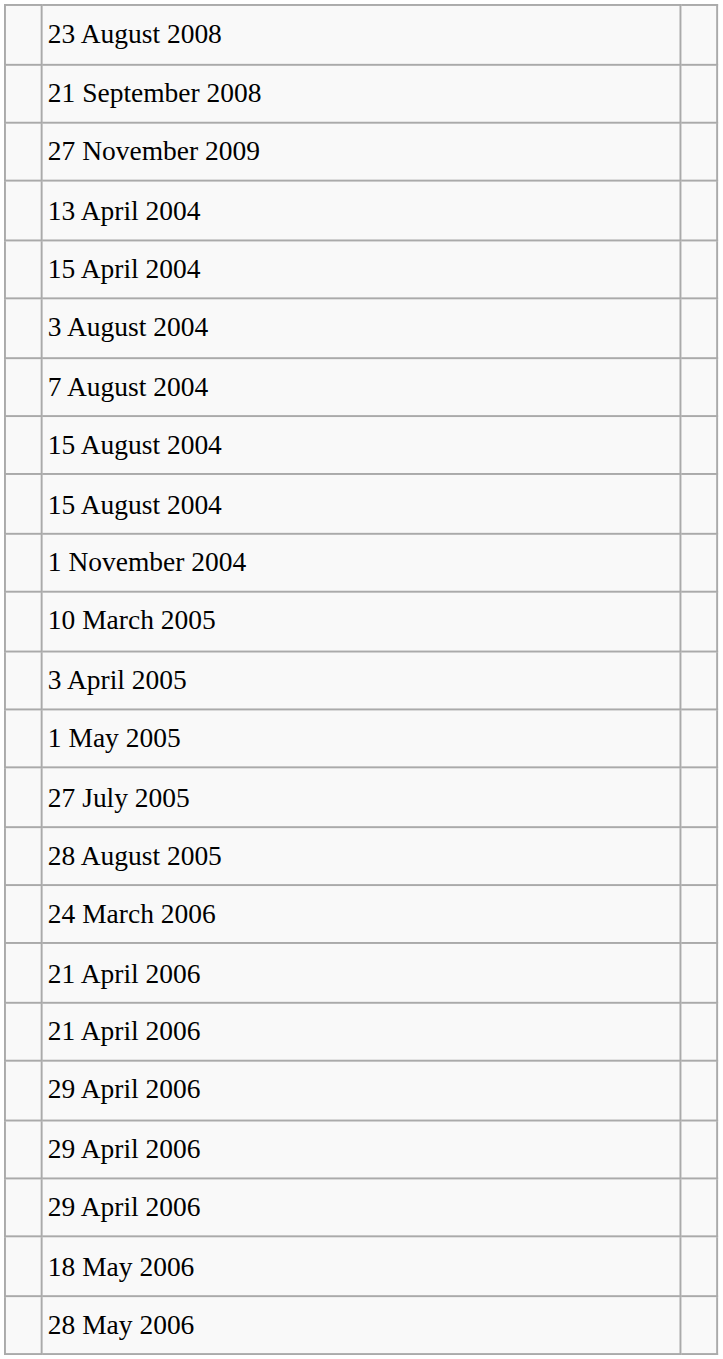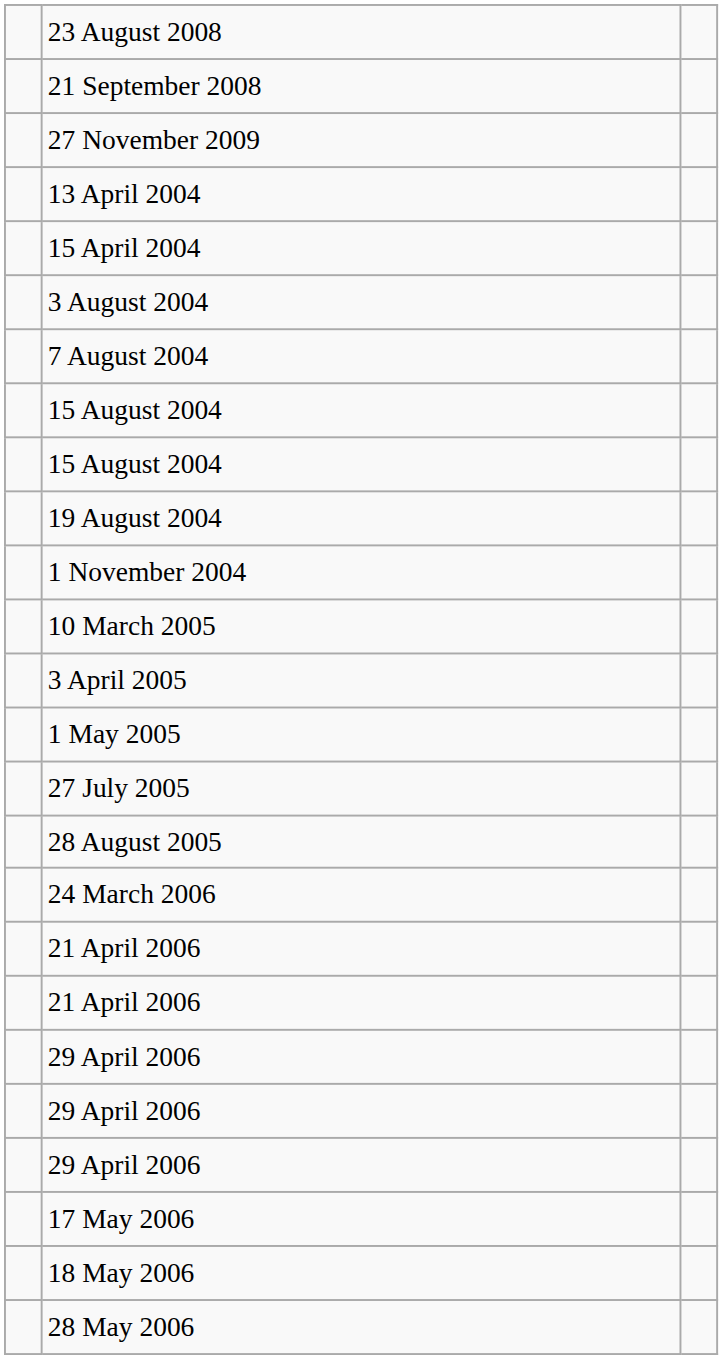 <table class="wikitable" style="font-size: 89%; float: left; width: 26em; margin-right: 1em; height: 700px">
 <tr>
 <td></td>
 <td>23 August 2008</td>
 <td></td>
 </tr>
 <tr>
 <td></td>
 <td>21 September 2008</td>
 <td></td>
 </tr>
 <tr>
 <td></td>
 <td>27 November 2009</td>
 <td></td>
 </tr>
 <tr>
 <td></td>
 <td>13 April 2004</td>
 <td></td>
 </tr>
 <tr>
 <td></td>
 <td>15 April 2004</td>
 <td></td>
 </tr>
 <tr>
 <td></td>
 <td>3 August 2004</td>
 <td></td>
 </tr>
 <tr>
 <td></td>
 <td>7 August 2004</td>
 <td></td>
 </tr>
 <tr>
 <td></td>
 <td>15 August 2004</td>
 <td></td>
 </tr>
 <tr>
 <td></td>
 <td>15 August 2004</td>
+<td></td>
+</tr>
+<tr>
+<td></td>
+<td>19 August 2004</td>
 <td></td>
 </tr>
 <tr>
 <td></td>
 <td>1 November 2004</td>
 <td></td>
 </tr>
 <tr>
 <td></td>
 <td>10 March 2005</td>
 <td></td>
 </tr>
 <tr>
 <td></td>
 <td>3 April 2005</td>
 <td></td>
 </tr>
 <tr>
 <td></td>
 <td>1 May 2005</td>
 <td></td>
 </tr>
 <tr>
 <td></td>
 <td>27 July 2005</td>
 <td></td>
 </tr>
 <tr>
 <td></td>
 <td>28 August 2005</td>
 <td></td>
 </tr>
 <tr>
 <td></td>
 <td>24 March 2006</td>
 <td></td>
 </tr>
 <tr>
 <td></td>
 <td>21 April 2006</td>
 <td></td>
 </tr>
 <tr>
 <td></td>
 <td>21 April 2006</td>
 <td></td>
 </tr>
 <tr>
 <td></td>
 <td>29 April 2006</td>
 <td></td>
 </tr>
 <tr>
 <td></td>
 <td>29 April 2006</td>
 <td></td>
 </tr>
 <tr>
 <td></td>
 <td>29 April 2006</td>
 <td></td>
 </tr>
 <tr>
 <td></td>
+<td>17 May 2006</td>
+<td></td>
+</tr>
+<tr>
+<td></td>
 <td>18 May 2006</td>
 <td></td>
 </tr>
 <tr>
 <td></td>
 <td>28 May 2006</td>
 <td></td>
 </tr>
 </table>
